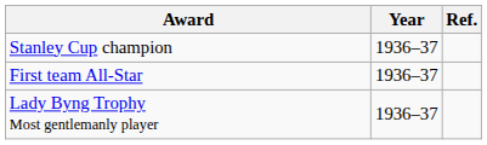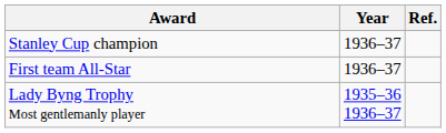 <table class="wikitable">
 <tr>
 <th scope="col" style="width:20em">Award</th>
 <th scope="col">Year</th>
 <th scope="col">Ref.</th>
 </tr>
 <tr>
 <td style="width:20em"><a href='#'>Stanley Cup</a> champion</td>
 <td>1936–37</td>
 <td></td>
 </tr>
 <tr>
 <td><a href='#'>First team All-Star</a></td>
 <td>1936–37</td>
 <td></td>
 </tr>
 <tr>
 <td><a href='#'>Lady Byng Trophy</a><br><small>Most gentlemanly player</small></td>
-<td>1936–37</td>
+<td><a href='#'>1935–36</a><br><a href='#'>1936–37</a></td>
 <td></td>
 </tr>
 </table>
